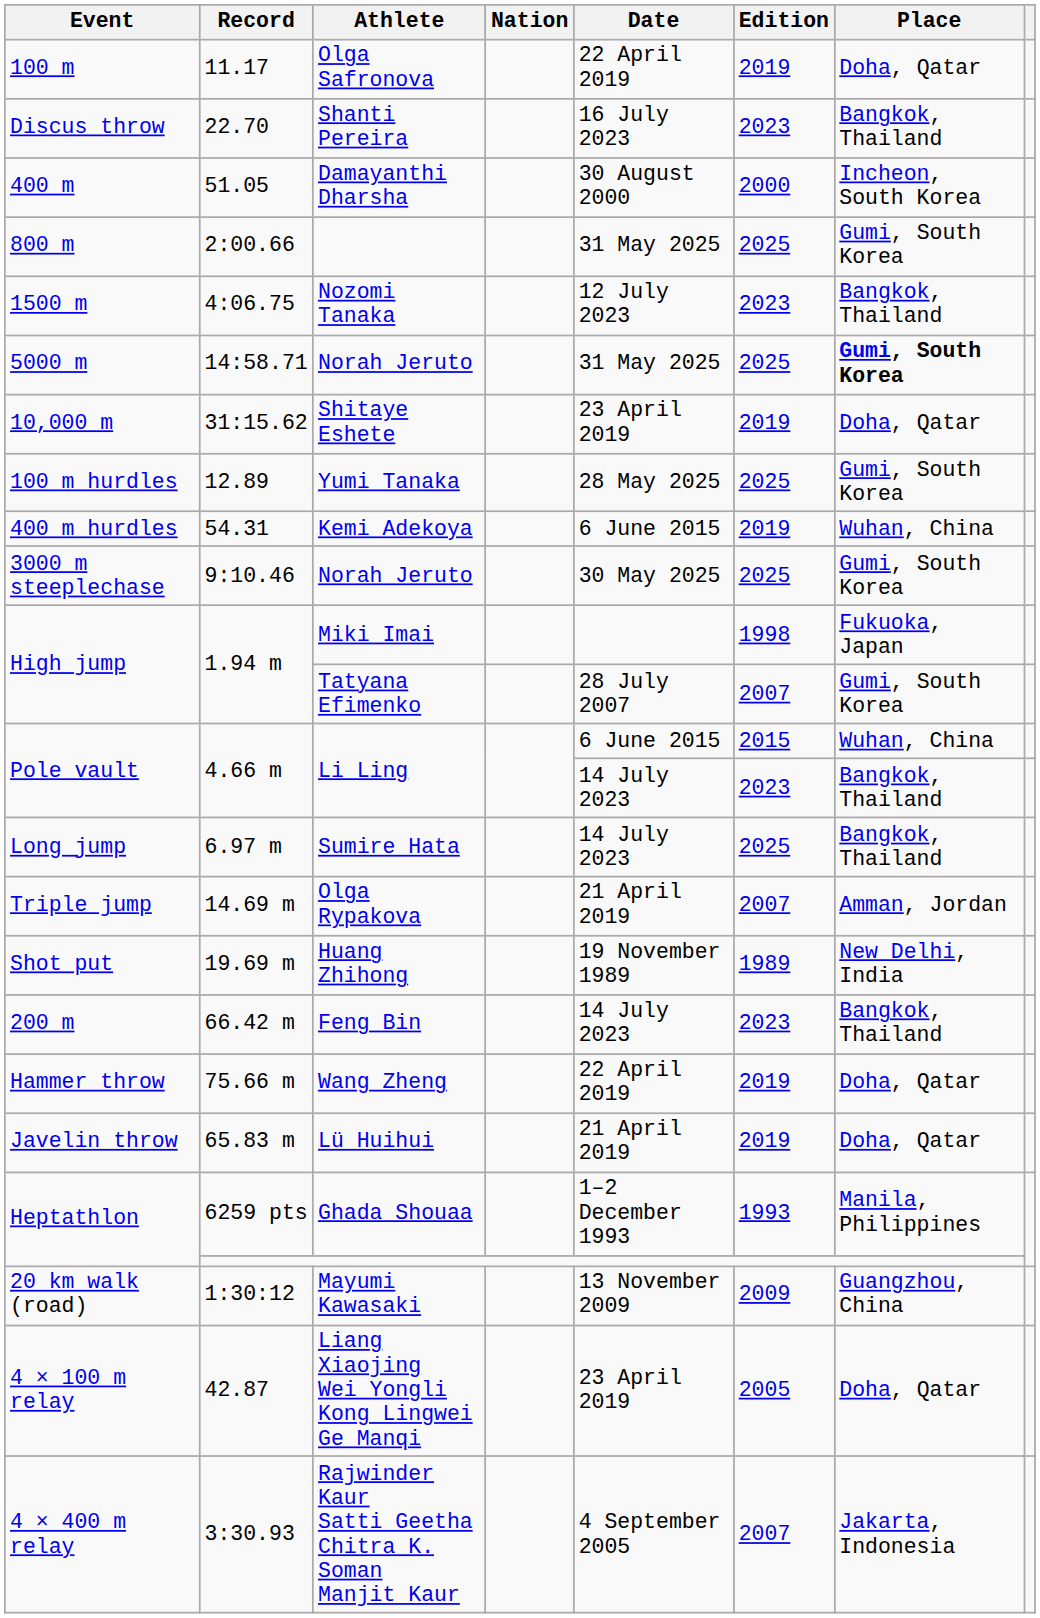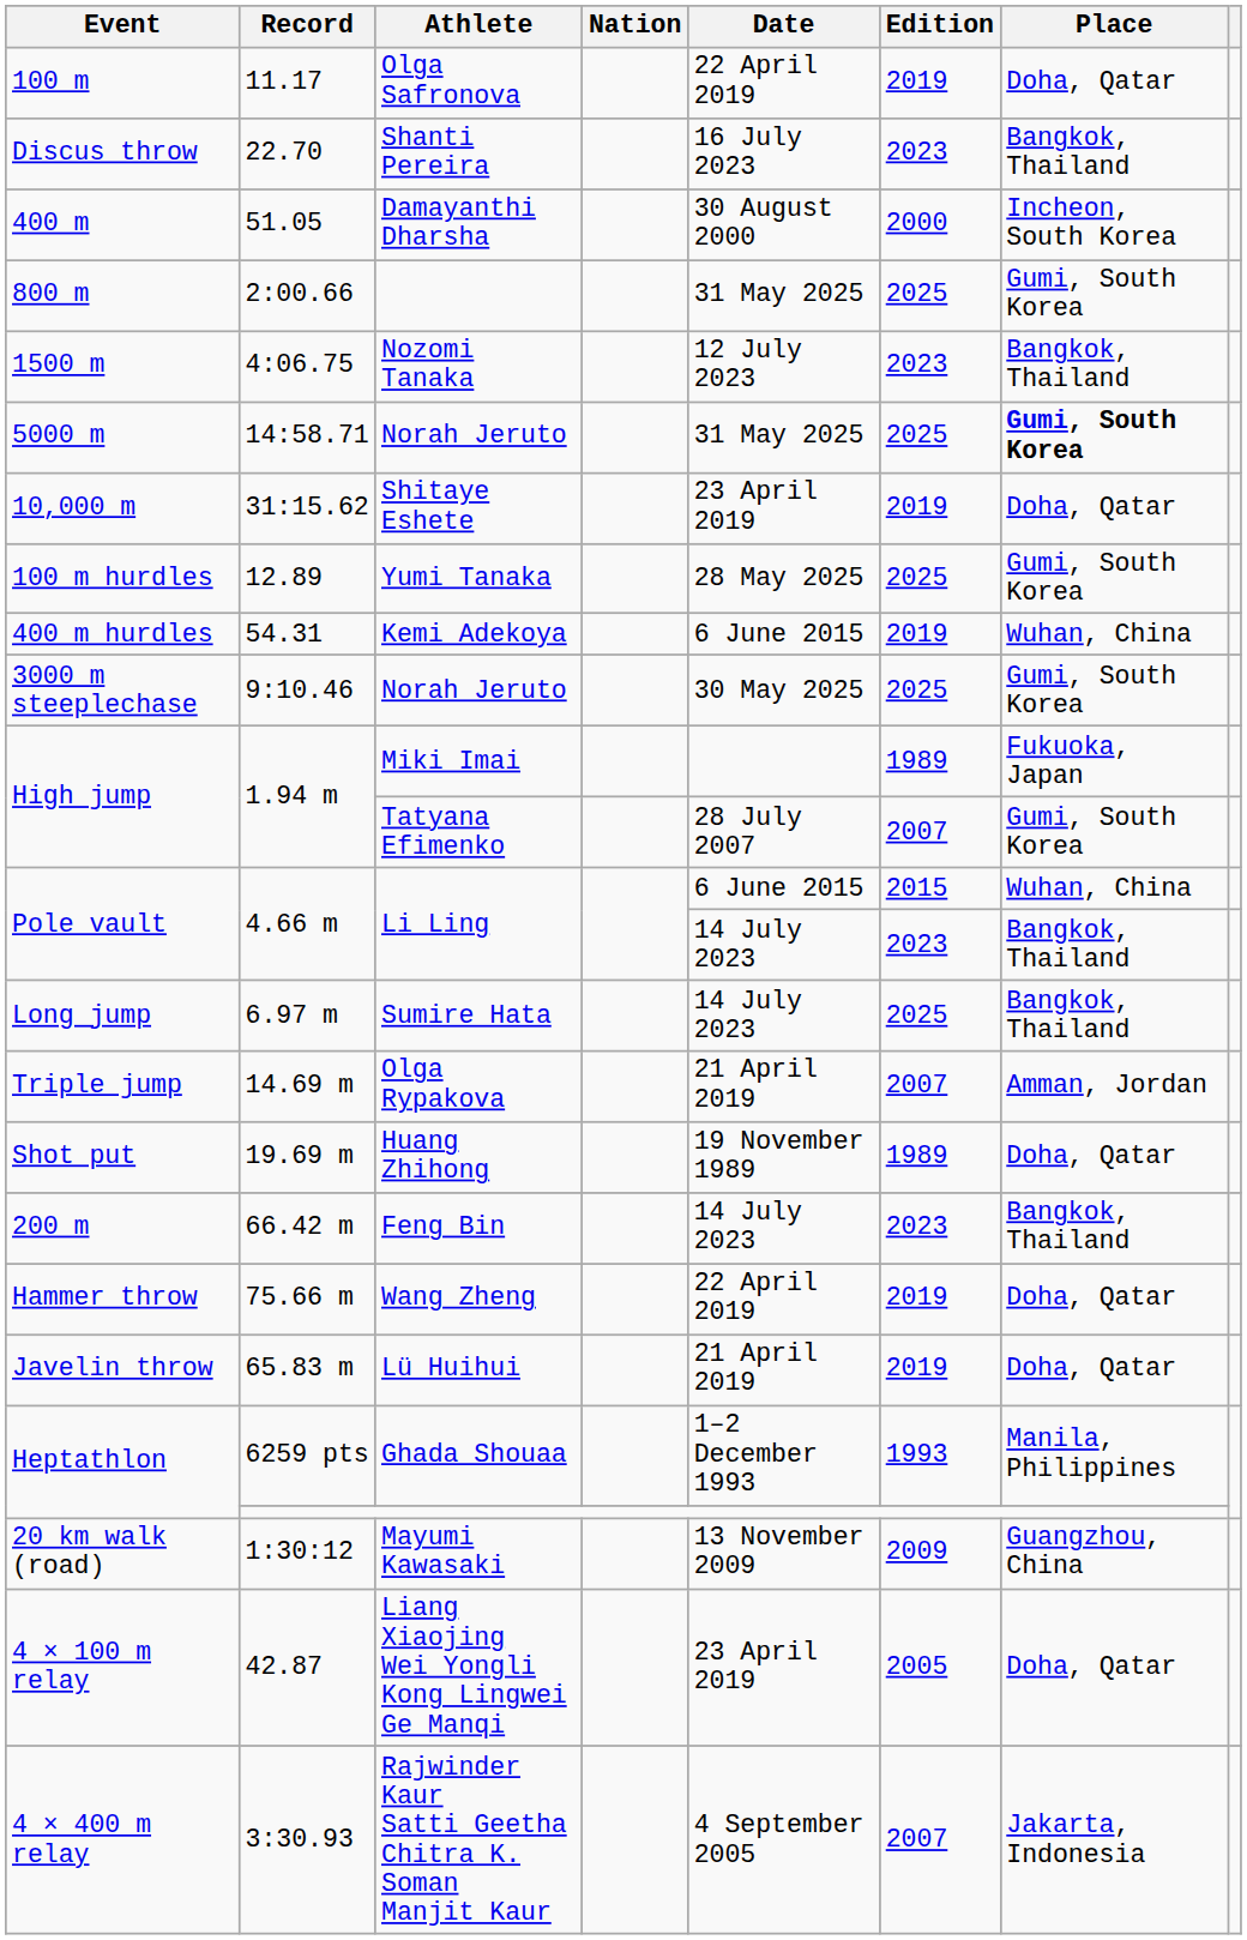 <table class="wikitable sortable" style="font-size:95%; width: 95%;">
 <tr>
 <th scope="col">Event</th>
 <th scope="col">Record</th>
 <th scope="col">Athlete</th>
 <th scope="col">Nation</th>
 <th scope="col">Date</th>
 <th scope="col">Edition</th>
 <th scope="col">Place</th>
 <th scope="col"></th>
 </tr>
 <tr>
 <td><a href='#'>100 m</a></td>
 <td>11.17 </td>
 <td><a href='#'>Olga Safronova</a></td>
 <td></td>
 <td>22 April 2019</td>
 <td><a href='#'>2019</a></td>
 <td><a href='#'>Doha</a>, Qatar</td>
 <td></td>
 </tr>
 <tr>
 <td><a href='#'>Discus throw</a></td>
 <td>22.70 </td>
 <td><a href='#'>Shanti Pereira</a></td>
 <td></td>
 <td>16 July 2023</td>
 <td><a href='#'>2023</a></td>
 <td><a href='#'>Bangkok</a>, Thailand</td>
 <td></td>
 </tr>
 <tr>
 <td><a href='#'>400 m</a></td>
 <td>51.05</td>
 <td><a href='#'>Damayanthi Dharsha</a></td>
 <td></td>
 <td>30 August 2000</td>
 <td><a href='#'>2000</a></td>
 <td><a href='#'>Incheon</a>, South Korea</td>
 <td></td>
 </tr>
 <tr>
 <td><a href='#'>800 m</a></td>
 <td>2:00.66</td>
 <td></td>
 <td></td>
 <td>31 May 2025</td>
 <td><a href='#'>2025</a></td>
 <td><a href='#'>Gumi</a>, South Korea</td>
 <td></td>
 </tr>
 <tr>
 <td><a href='#'>1500 m</a></td>
 <td>4:06.75</td>
 <td><a href='#'>Nozomi Tanaka</a></td>
 <td></td>
 <td>12 July 2023</td>
 <td><a href='#'>2023</a></td>
 <td><a href='#'>Bangkok</a>, Thailand</td>
 <td></td>
 </tr>
 <tr>
 <td><a href='#'>5000 m</a></td>
 <td>14:58.71</td>
 <td><a href='#'>Norah Jeruto</a></td>
 <td></td>
 <td>31 May 2025</td>
 <td><a href='#'>2025</a></td>
 <td><strong><a href='#'>Gumi</a>, South Korea</strong></td>
 <td></td>
 </tr>
 <tr>
 <td><a href='#'>10,000 m</a></td>
 <td>31:15.62</td>
 <td><a href='#'>Shitaye Eshete</a></td>
 <td></td>
 <td>23 April 2019</td>
 <td><a href='#'>2019</a></td>
 <td><a href='#'>Doha</a>, Qatar</td>
 <td></td>
 </tr>
 <tr>
 <td><a href='#'>100 m hurdles</a></td>
 <td>12.89 </td>
 <td><a href='#'>Yumi Tanaka</a></td>
 <td></td>
 <td>28 May 2025</td>
 <td><a href='#'>2025</a></td>
 <td><a href='#'>Gumi</a>, South Korea</td>
 <td></td>
 </tr>
 <tr>
 <td><a href='#'>400 m hurdles</a></td>
 <td>54.31</td>
 <td><a href='#'>Kemi Adekoya</a></td>
 <td></td>
 <td>6 June 2015</td>
 <td><a href='#'>2019</a></td>
 <td><a href='#'>Wuhan</a>, China</td>
 <td></td>
 </tr>
 <tr>
 <td><a href='#'>3000 m steeplechase</a></td>
 <td>9:10.46</td>
 <td><a href='#'>Norah Jeruto</a></td>
 <td></td>
 <td>30 May 2025</td>
 <td><a href='#'>2025</a></td>
 <td><a href='#'>Gumi</a>, South Korea</td>
 <td></td>
 </tr>
 <tr>
 <td rowspan=2><a href='#'>High jump</a></td>
 <td rowspan=2>1.94 m</td>
 <td><a href='#'>Miki Imai</a></td>
 <td></td>
 <td></td>
-<td><a href='#'>1998</a></td>
+<td><a href='#'>1989</a></td>
 <td><a href='#'>Fukuoka</a>, Japan</td>
 <td></td>
 </tr>
 <tr>
 <td><a href='#'>Tatyana Efimenko</a></td>
 <td></td>
 <td>28 July 2007</td>
 <td><a href='#'>2007</a></td>
 <td><a href='#'>Gumi</a>, South Korea</td>
 <td></td>
 </tr>
 <tr>
 <td rowspan=2><a href='#'>Pole vault</a></td>
 <td rowspan=2>4.66 m</td>
 <td rowspan=2><a href='#'>Li Ling</a></td>
 <td rowspan=2></td>
 <td>6 June 2015</td>
 <td><a href='#'>2015</a></td>
 <td><a href='#'>Wuhan</a>, China</td>
 <td></td>
 </tr>
 <tr>
 <td>14 July 2023</td>
 <td><a href='#'>2023</a></td>
 <td><a href='#'>Bangkok</a>, Thailand</td>
 <td></td>
 </tr>
 <tr>
 <td><a href='#'>Long jump</a></td>
 <td>6.97 m </td>
 <td><a href='#'>Sumire Hata</a></td>
 <td></td>
 <td>14 July 2023</td>
 <td><a href='#'>2025</a></td>
 <td><a href='#'>Bangkok</a>, Thailand</td>
 <td></td>
 </tr>
 <tr>
 <td><a href='#'>Triple jump</a></td>
 <td>14.69 m </td>
 <td><a href='#'>Olga Rypakova</a></td>
 <td></td>
 <td>21 April 2019</td>
 <td><a href='#'>2007</a></td>
 <td><a href='#'>Amman</a>, Jordan</td>
 <td></td>
 </tr>
 <tr>
 <td><a href='#'>Shot put</a></td>
 <td>19.69 m</td>
 <td><a href='#'>Huang Zhihong</a></td>
 <td></td>
 <td>19 November 1989</td>
 <td><a href='#'>1989</a></td>
-<td><a href='#'>New Delhi</a>, India</td>
+<td><a href='#'>Doha</a>, Qatar</td>
 <td></td>
 </tr>
 <tr>
 <td><a href='#'>200 m</a></td>
 <td>66.42 m</td>
 <td><a href='#'>Feng Bin</a></td>
 <td></td>
 <td>14 July 2023</td>
 <td><a href='#'>2023</a></td>
 <td><a href='#'>Bangkok</a>, Thailand</td>
 <td></td>
 </tr>
 <tr>
 <td><a href='#'>Hammer throw</a></td>
 <td>75.66 m</td>
 <td><a href='#'>Wang Zheng</a></td>
 <td></td>
 <td>22 April 2019</td>
 <td><a href='#'>2019</a></td>
 <td><a href='#'>Doha</a>, Qatar</td>
 <td></td>
 </tr>
 <tr>
 <td><a href='#'>Javelin throw</a></td>
 <td>65.83 m</td>
 <td><a href='#'>Lü Huihui</a></td>
 <td></td>
 <td>21 April 2019</td>
 <td><a href='#'>2019</a></td>
 <td><a href='#'>Doha</a>, Qatar</td>
 <td></td>
 </tr>
 <tr>
 <td rowspan=2><a href='#'>Heptathlon</a></td>
 <td>6259 pts</td>
 <td><a href='#'>Ghada Shouaa</a></td>
 <td></td>
 <td>1–2 December 1993</td>
 <td><a href='#'>1993</a></td>
 <td><a href='#'>Manila</a>, Philippines</td>
 <td rowspan=2></td>
 </tr>
 <tr>
 <td colspan=6></td>
 </tr>
 <tr>
 <td><a href='#'>20 km walk</a> (road)</td>
 <td>1:30:12</td>
 <td><a href='#'>Mayumi Kawasaki</a></td>
 <td></td>
 <td>13 November 2009</td>
 <td><a href='#'>2009</a></td>
 <td><a href='#'>Guangzhou</a>, China</td>
 <td></td>
 </tr>
 <tr>
 <td><a href='#'>4 × 100 m relay</a></td>
 <td>42.87</td>
 <td><a href='#'>Liang Xiaojing</a><br><a href='#'>Wei Yongli</a><br><a href='#'>Kong Lingwei</a><br><a href='#'>Ge Manqi</a></td>
 <td></td>
 <td>23 April 2019</td>
 <td><a href='#'>2005</a></td>
 <td><a href='#'>Doha</a>, Qatar</td>
 <td></td>
 </tr>
 <tr>
 <td><a href='#'>4 × 400 m relay</a></td>
 <td>3:30.93</td>
 <td><a href='#'>Rajwinder Kaur</a><br><a href='#'>Satti Geetha</a><br><a href='#'>Chitra K. Soman</a><br><a href='#'>Manjit Kaur</a></td>
 <td></td>
 <td>4 September 2005</td>
 <td><a href='#'>2007</a></td>
 <td><a href='#'>Jakarta</a>, Indonesia</td>
 <td></td>
 </tr>
 </table>
